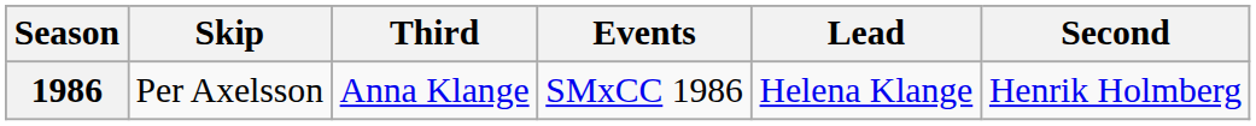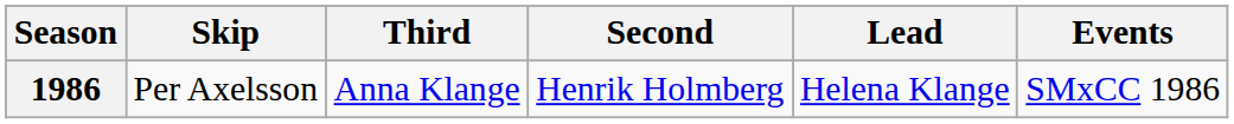 <table class="wikitable">
 <tr>
 <th scope="col">Season</th>
 <th scope="col">Skip</th>
 <th scope="col">Third</th>
+<th scope="col">Second</th>
+<th scope="col">Lead</th>
 <th scope="col">Events</th>
-<th scope="col">Lead</th>
-<th scope="col">Second</th>
 </tr>
 <tr>
 <th scope="row">1986</th>
 <td>Per Axelsson</td>
 <td><a href='#'>Anna Klange</a></td>
+<td><a href='#'>Henrik Holmberg</a></td>
+<td><a href='#'>Helena Klange</a></td>
 <td><a href='#'>SMxCC</a> 1986 </td>
-<td><a href='#'>Helena Klange</a></td>
-<td><a href='#'>Henrik Holmberg</a></td>
 </tr>
 </table>
